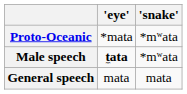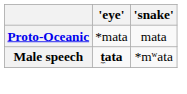 <table class="wikitable">
 <tr>
 <th></th>
 <th>'eye'</th>
 <th>'snake'</th>
 </tr>
 <tr align="center">
 <th><a href='#'>Proto-Oceanic</a></th>
 <td>*mata</td>
-<td>*mʷata</td>
+<td>mata</td>
 </tr>
 <tr align="center">
 <th>Male speech</th>
 <td><strong>t̼ata</strong></td>
 <td>*mʷata</td>
 </tr>
-<tr align="center">
-<th>General speech</th>
-<td>mata</td>
-<td>mata</td>
-</tr>
 </table>
